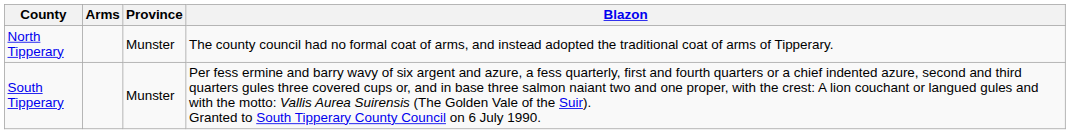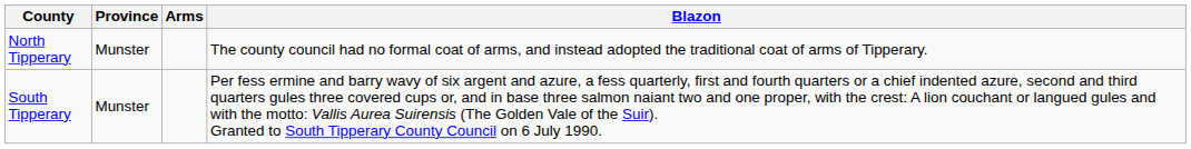 <table class="wikitable" style="width:100%">
 <tr>
 <th>County</th>
+<th>Province</th>
 <th>Arms</th>
-<th>Province</th>
 <th><a href='#'>Blazon</a></th>
 </tr>
 <tr>
 <td><a href='#'>North Tipperary</a></td>
+<td>Munster</td>
 <td></td>
-<td>Munster</td>
 <td>The county council had no formal coat of arms, and instead adopted the traditional coat of arms of Tipperary.</td>
 </tr>
 <tr>
 <td><a href='#'>South Tipperary</a></td>
+<td>Munster</td>
 <td></td>
-<td>Munster</td>
 <td>Per fess ermine and barry wavy of six argent and azure, a fess quarterly, first and fourth quarters or a chief indented azure, second and third quarters gules three covered cups or, and in base three salmon naiant two and one proper, with the crest: A lion couchant or langued gules and with the motto: <em>Vallis Aurea Suirensis</em> (The Golden Vale of the <a href='#'>Suir</a>).<br>Granted to <a href='#'>South Tipperary County Council</a> on 6 July 1990.</td>
 </tr>
 </table>
